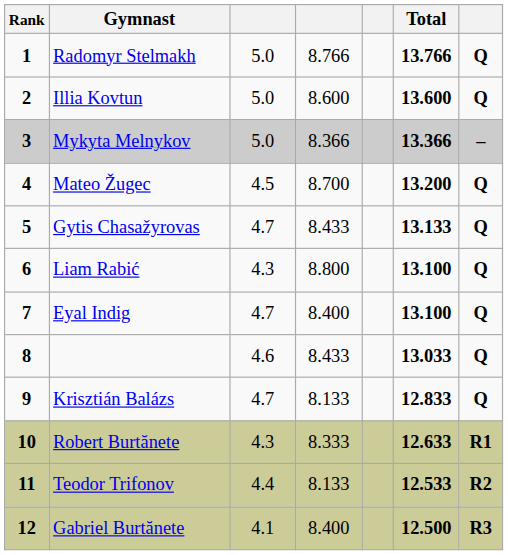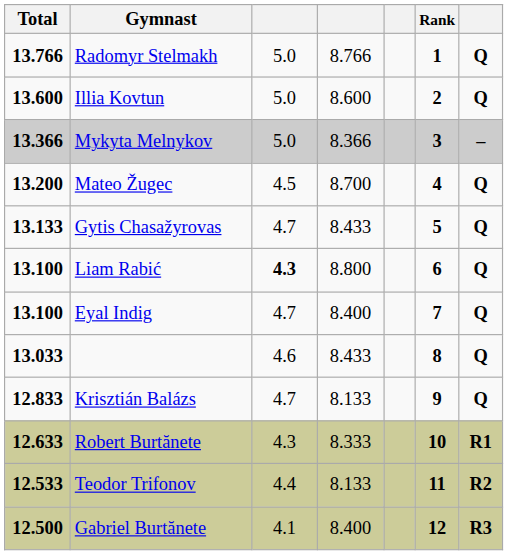 <table style="text-align:center;" class="wikitable sortable">
 <tr>
-<th scope="col" style="width:15px;"><small>Rank</small></th>
+<th scope="col" style="width:50px;">Total</th>
 <th scope="col" style="width:150px;">Gymnast</th>
 <th scope="col" style="width:50px;"><small></small></th>
 <th scope="col" style="width:50px;"><small></small></th>
 <th scope="col" style="width:20px;"><small></small></th>
-<th scope="col" style="width:50px;">Total</th>
+<th scope="col" style="width:15px;"><small>Rank</small></th>
 <th scope="col" style="width:30px;"><small></small></th>
 </tr>
 <tr>
-<td scope="row" style="text-align:center"><strong>1</strong></td>
+<td><strong>13.766</strong></td>
 <td style="height:30px; text-align:left;"> <a href='#'>Radomyr Stelmakh</a></td>
 <td>5.0</td>
 <td>8.766</td>
 <td></td>
-<td><strong>13.766</strong></td>
+<td scope="row" style="text-align:center"><strong>1</strong></td>
 <td><strong>Q</strong></td>
 </tr>
 <tr>
-<td scope="row" style="text-align:center"><strong>2</strong></td>
+<td><strong>13.600</strong></td>
 <td style="height:30px; text-align:left;"> <a href='#'>Illia Kovtun</a></td>
 <td>5.0</td>
 <td>8.600</td>
 <td></td>
-<td><strong>13.600</strong></td>
+<td scope="row" style="text-align:center"><strong>2</strong></td>
 <td><strong>Q</strong></td>
 </tr>
 <tr style="background:#cccccc;">
-<td scope="row" style="text-align:center"><strong>3</strong></td>
+<td><strong>13.366</strong></td>
 <td style="height:30px; text-align:left;"> <a href='#'>Mykyta Melnykov</a></td>
 <td>5.0</td>
 <td>8.366</td>
 <td></td>
-<td><strong>13.366</strong></td>
+<td scope="row" style="text-align:center"><strong>3</strong></td>
 <td><strong>–</strong></td>
 </tr>
 <tr>
-<td scope="row" style="text-align:center"><strong>4</strong></td>
+<td><strong>13.200</strong></td>
 <td style="height:30px; text-align:left;"> <a href='#'>Mateo Žugec</a></td>
 <td>4.5</td>
 <td>8.700</td>
 <td></td>
-<td><strong>13.200</strong></td>
+<td scope="row" style="text-align:center"><strong>4</strong></td>
 <td><strong>Q</strong></td>
 </tr>
 <tr>
-<td scope="row" style="text-align:center"><strong>5</strong></td>
+<td><strong>13.133</strong></td>
 <td style="height:30px; text-align:left;"> <a href='#'>Gytis Chasažyrovas</a></td>
 <td>4.7</td>
 <td>8.433</td>
 <td></td>
-<td><strong>13.133</strong></td>
+<td scope="row" style="text-align:center"><strong>5</strong></td>
 <td><strong>Q</strong></td>
 </tr>
 <tr>
-<td scope="row" style="text-align:center"><strong>6</strong></td>
+<td><strong>13.100</strong></td>
 <td style="height:30px; text-align:left;"> <a href='#'>Liam Rabić</a></td>
-<td>4.3</td>
+<td><strong>4.3</strong></td>
 <td>8.800</td>
 <td></td>
-<td><strong>13.100</strong></td>
+<td scope="row" style="text-align:center"><strong>6</strong></td>
 <td><strong>Q</strong></td>
 </tr>
 <tr>
-<td scope="row" style="text-align:center"><strong>7</strong></td>
+<td><strong>13.100</strong></td>
 <td style="height:30px; text-align:left;"> <a href='#'>Eyal Indig</a></td>
 <td>4.7</td>
 <td>8.400</td>
 <td></td>
-<td><strong>13.100</strong></td>
+<td scope="row" style="text-align:center"><strong>7</strong></td>
 <td><strong>Q</strong></td>
 </tr>
 <tr>
-<td scope="row" style="text-align:center"><strong>8</strong></td>
+<td><strong>13.033</strong></td>
 <td style="height:30px; text-align:left;"></td>
 <td>4.6</td>
 <td>8.433</td>
 <td></td>
-<td><strong>13.033</strong></td>
+<td scope="row" style="text-align:center"><strong>8</strong></td>
 <td><strong>Q</strong></td>
 </tr>
 <tr>
-<td scope="row" style="text-align:center"><strong>9</strong></td>
+<td><strong>12.833</strong></td>
 <td style="height:30px; text-align:left;"> <a href='#'>Krisztián Balázs</a></td>
 <td>4.7</td>
 <td>8.133</td>
 <td></td>
-<td><strong>12.833</strong></td>
+<td scope="row" style="text-align:center"><strong>9</strong></td>
 <td><strong>Q</strong></td>
 </tr>
 <tr style="background:#cccc99;">
-<td scope="row" style="text-align:center"><strong>10</strong></td>
+<td><strong>12.633</strong></td>
 <td style="height:30px; text-align:left;"> <a href='#'>Robert Burtănete</a></td>
 <td>4.3</td>
 <td>8.333</td>
 <td></td>
-<td><strong>12.633</strong></td>
+<td scope="row" style="text-align:center"><strong>10</strong></td>
 <td><strong>R1</strong></td>
 </tr>
 <tr style="background:#cccc99;">
-<td scope="row" style="text-align:center"><strong>11</strong></td>
+<td><strong>12.533</strong></td>
 <td style="height:30px; text-align:left;"> <a href='#'>Teodor Trifonov</a></td>
 <td>4.4</td>
 <td>8.133</td>
 <td></td>
-<td><strong>12.533</strong></td>
+<td scope="row" style="text-align:center"><strong>11</strong></td>
 <td><strong>R2</strong></td>
 </tr>
 <tr style="background:#cccc99;">
-<td scope="row" style="text-align:center"><strong>12</strong></td>
+<td><strong>12.500</strong></td>
 <td style="height:30px; text-align:left;"> <a href='#'>Gabriel Burtănete</a></td>
 <td>4.1</td>
 <td>8.400</td>
 <td></td>
-<td><strong>12.500</strong></td>
+<td scope="row" style="text-align:center"><strong>12</strong></td>
 <td><strong>R3</strong></td>
 </tr>
 </table>
